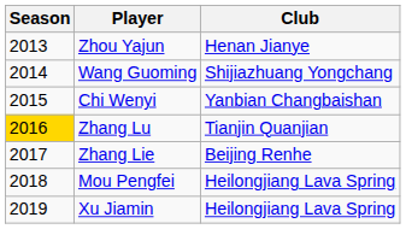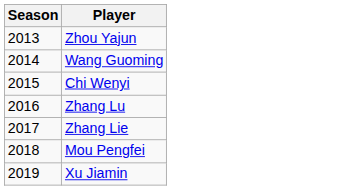 <table class="wikitable">
 <tr>
 <th>Season</th>
 <th>Player</th>
-<th>Club</th>
 </tr>
 <tr>
 <td>2013</td>
 <td> <a href='#'>Zhou Yajun</a></td>
-<td><a href='#'>Henan Jianye</a></td>
 </tr>
 <tr>
 <td>2014</td>
 <td> <a href='#'>Wang Guoming</a></td>
-<td><a href='#'>Shijiazhuang Yongchang</a></td>
 </tr>
 <tr>
 <td>2015</td>
 <td> <a href='#'>Chi Wenyi</a></td>
-<td><a href='#'>Yanbian Changbaishan</a></td>
 </tr>
 <tr>
-<td style="background: gold;">2016</td>
+<td>2016</td>
 <td> <a href='#'>Zhang Lu</a></td>
-<td><a href='#'>Tianjin Quanjian</a></td>
 </tr>
 <tr>
 <td>2017</td>
 <td> <a href='#'>Zhang Lie</a></td>
-<td><a href='#'>Beijing Renhe</a></td>
 </tr>
 <tr>
 <td>2018</td>
 <td> <a href='#'>Mou Pengfei</a></td>
-<td><a href='#'>Heilongjiang Lava Spring</a></td>
 </tr>
 <tr>
 <td>2019</td>
 <td> <a href='#'>Xu Jiamin</a></td>
-<td><a href='#'>Heilongjiang Lava Spring</a></td>
 </tr>
 </table>
